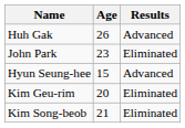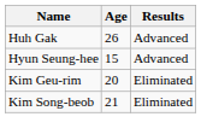 <table class="wikitable">
 <tr>
 <th>Name</th>
 <th>Age</th>
 <th>Results</th>
 </tr>
 <tr>
 <td>Huh Gak</td>
 <td>26</td>
 <td>Advanced</td>
-</tr>
-<tr>
-<td>John Park</td>
-<td>23</td>
-<td>Eliminated</td>
 </tr>
 <tr>
 <td>Hyun Seung-hee</td>
 <td>15</td>
 <td>Advanced</td>
 </tr>
 <tr>
 <td>Kim Geu-rim</td>
 <td>20</td>
 <td>Eliminated</td>
 </tr>
 <tr>
 <td>Kim Song-beob</td>
 <td>21</td>
 <td>Eliminated</td>
 </tr>
 </table>
